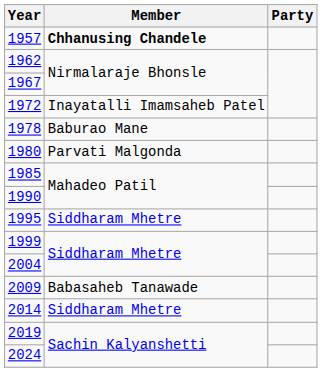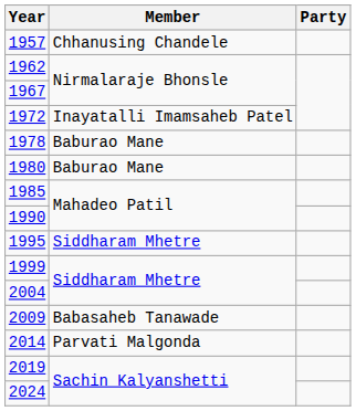 <table class="wikitable">
 <tr>
 <th>Year</th>
 <th>Member</th>
 <th colspan="2">Party</th>
 </tr>
 <tr>
 <td><a href='#'>1957</a></td>
-<td><strong>Chhanusing Chandele</strong></td>
+<td>Chhanusing Chandele</td>
 <td></td>
 </tr>
 <tr>
 <td><a href='#'>1962</a></td>
 <td rowspan="2">Nirmalaraje Bhonsle</td>
 </tr>
 <tr>
 <td><a href='#'>1967</a></td>
 </tr>
 <tr>
 <td><a href='#'>1972</a></td>
 <td>Inayatalli Imamsaheb Patel</td>
 </tr>
 <tr>
 <td><a href='#'>1978</a></td>
 <td>Baburao Mane</td>
 <td></td>
 </tr>
 <tr>
 <td><a href='#'>1980</a></td>
-<td>Parvati Malgonda</td>
+<td>Baburao Mane</td>
 <td></td>
 </tr>
 <tr>
 <td><a href='#'>1985</a></td>
 <td rowspan="2">Mahadeo Patil</td>
 <td></td>
 </tr>
 <tr>
 <td><a href='#'>1990</a></td>
 </tr>
 <tr>
 <td><a href='#'>1995</a></td>
 <td><a href='#'>Siddharam Mhetre</a></td>
 <td></td>
 </tr>
 <tr>
 <td><a href='#'>1999</a></td>
 <td rowspan="2"><a href='#'>Siddharam Mhetre</a></td>
 <td></td>
 </tr>
 <tr>
 <td><a href='#'>2004</a></td>
 </tr>
 <tr>
 <td><a href='#'>2009</a></td>
 <td>Babasaheb Tanawade</td>
 <td></td>
 </tr>
 <tr>
 <td><a href='#'>2014</a></td>
-<td><a href='#'>Siddharam Mhetre</a></td>
+<td>Parvati Malgonda</td>
 <td></td>
 </tr>
 <tr>
 <td><a href='#'>2019</a></td>
 <td Rowspan=2><a href='#'>Sachin Kalyanshetti</a></td>
 <td></td>
 </tr>
 <tr>
 <td><a href='#'>2024</a></td>
 </tr>
 </table>
